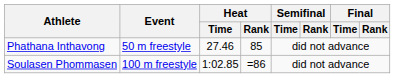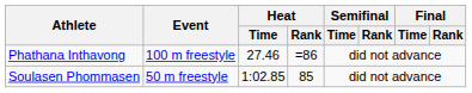 <table class=wikitable style="font-size:90%">
 <tr>
 <th rowspan="2">Athlete</th>
 <th rowspan="2">Event</th>
 <th colspan="2">Heat</th>
 <th colspan="2">Semifinal</th>
 <th colspan="2">Final</th>
 </tr>
 <tr style="font-size:95%">
 <th>Time</th>
 <th>Rank</th>
 <th>Time</th>
 <th>Rank</th>
 <th>Time</th>
 <th>Rank</th>
 </tr>
 <tr align=center>
 <td align=left><a href='#'>Phathana Inthavong</a></td>
-<td align=left><a href='#'>50 m freestyle</a></td>
+<td align=left><a href='#'>100 m freestyle</a></td>
 <td>27.46</td>
-<td>85</td>
+<td>=86</td>
 <td colspan=4>did not advance</td>
 </tr>
 <tr align=center>
 <td align=left><a href='#'>Soulasen Phommasen</a></td>
-<td align=left><a href='#'>100 m freestyle</a></td>
+<td align=left><a href='#'>50 m freestyle</a></td>
 <td>1:02.85</td>
-<td>=86</td>
+<td>85</td>
 <td colspan=4>did not advance</td>
 </tr>
 </table>
